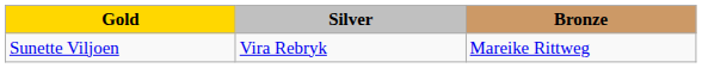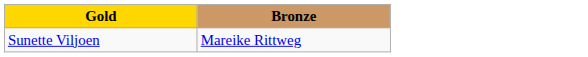 <table class="wikitable" style="text-align:left">
 <tr align="center">
 <td width=200 bgcolor=gold><strong>Gold</strong></td>
-<td width=200 bgcolor=silver><strong>Silver</strong></td>
 <td width=200 bgcolor=CC9966><strong>Bronze</strong></td>
 </tr>
 <tr>
 <td><a href='#'>Sunette Viljoen</a><br><em></em></td>
-<td><a href='#'>Vira Rebryk</a><br><em></em></td>
 <td><a href='#'>Mareike Rittweg</a><br><em></em></td>
 </tr>
 </table>
